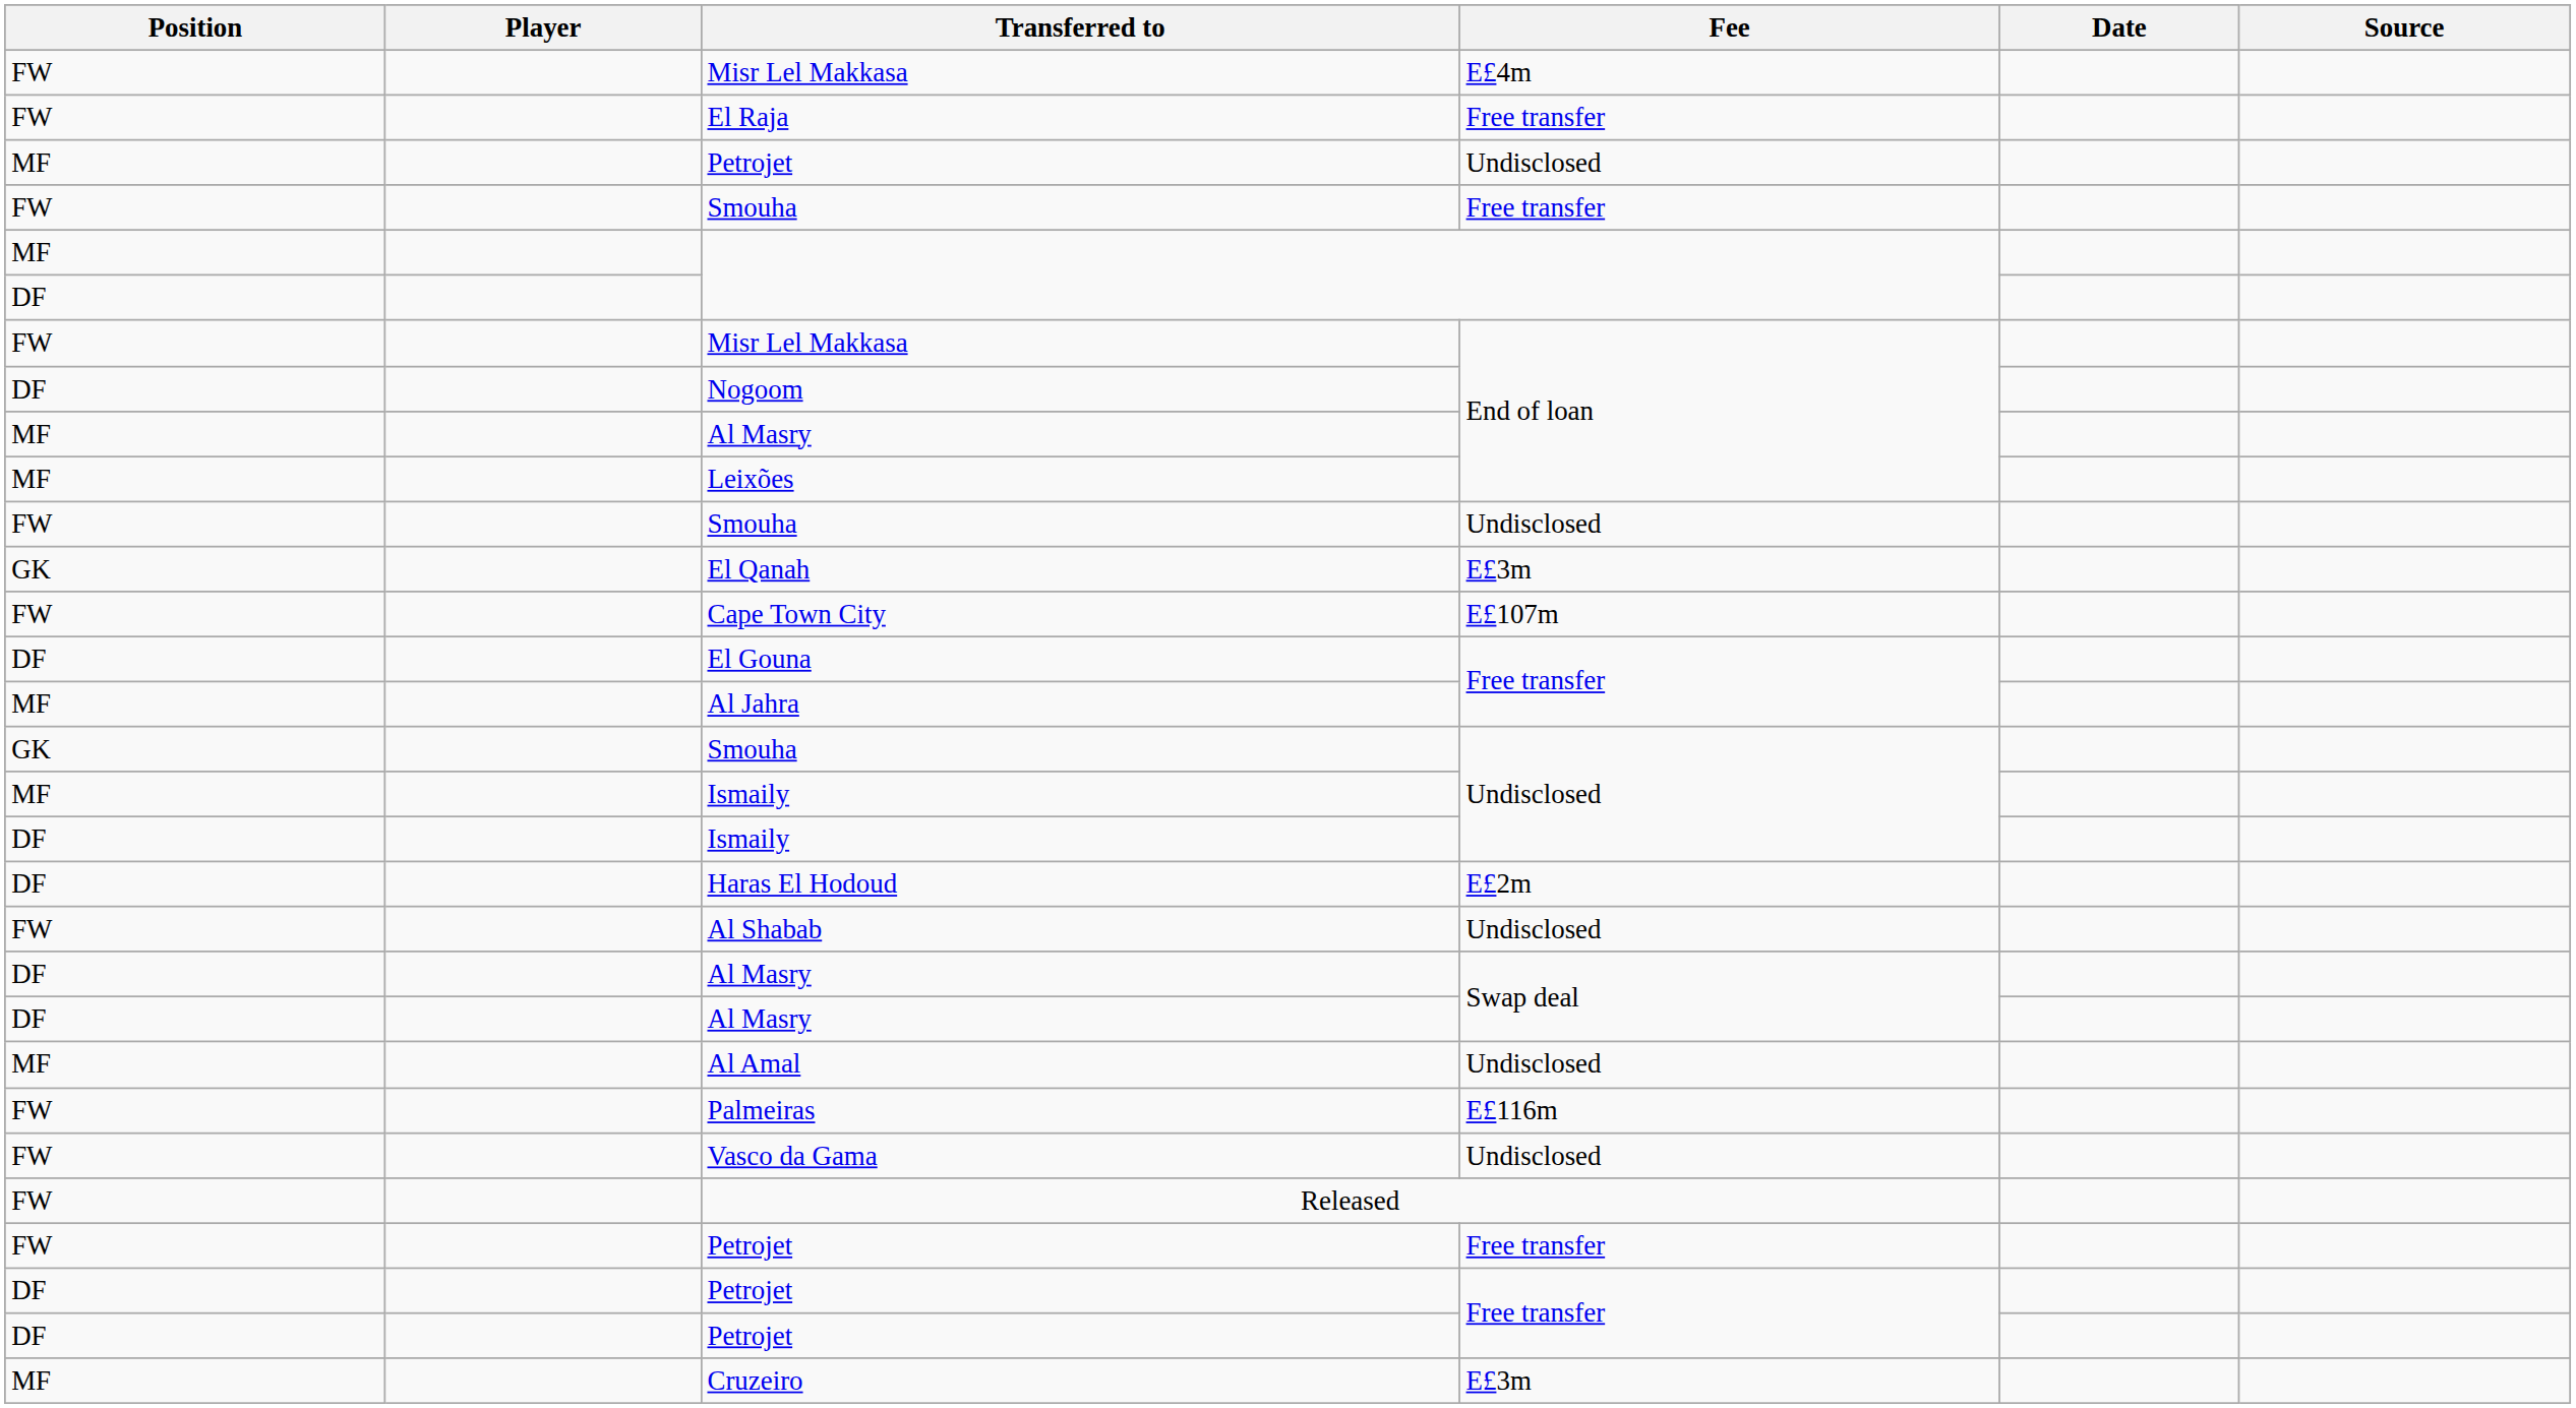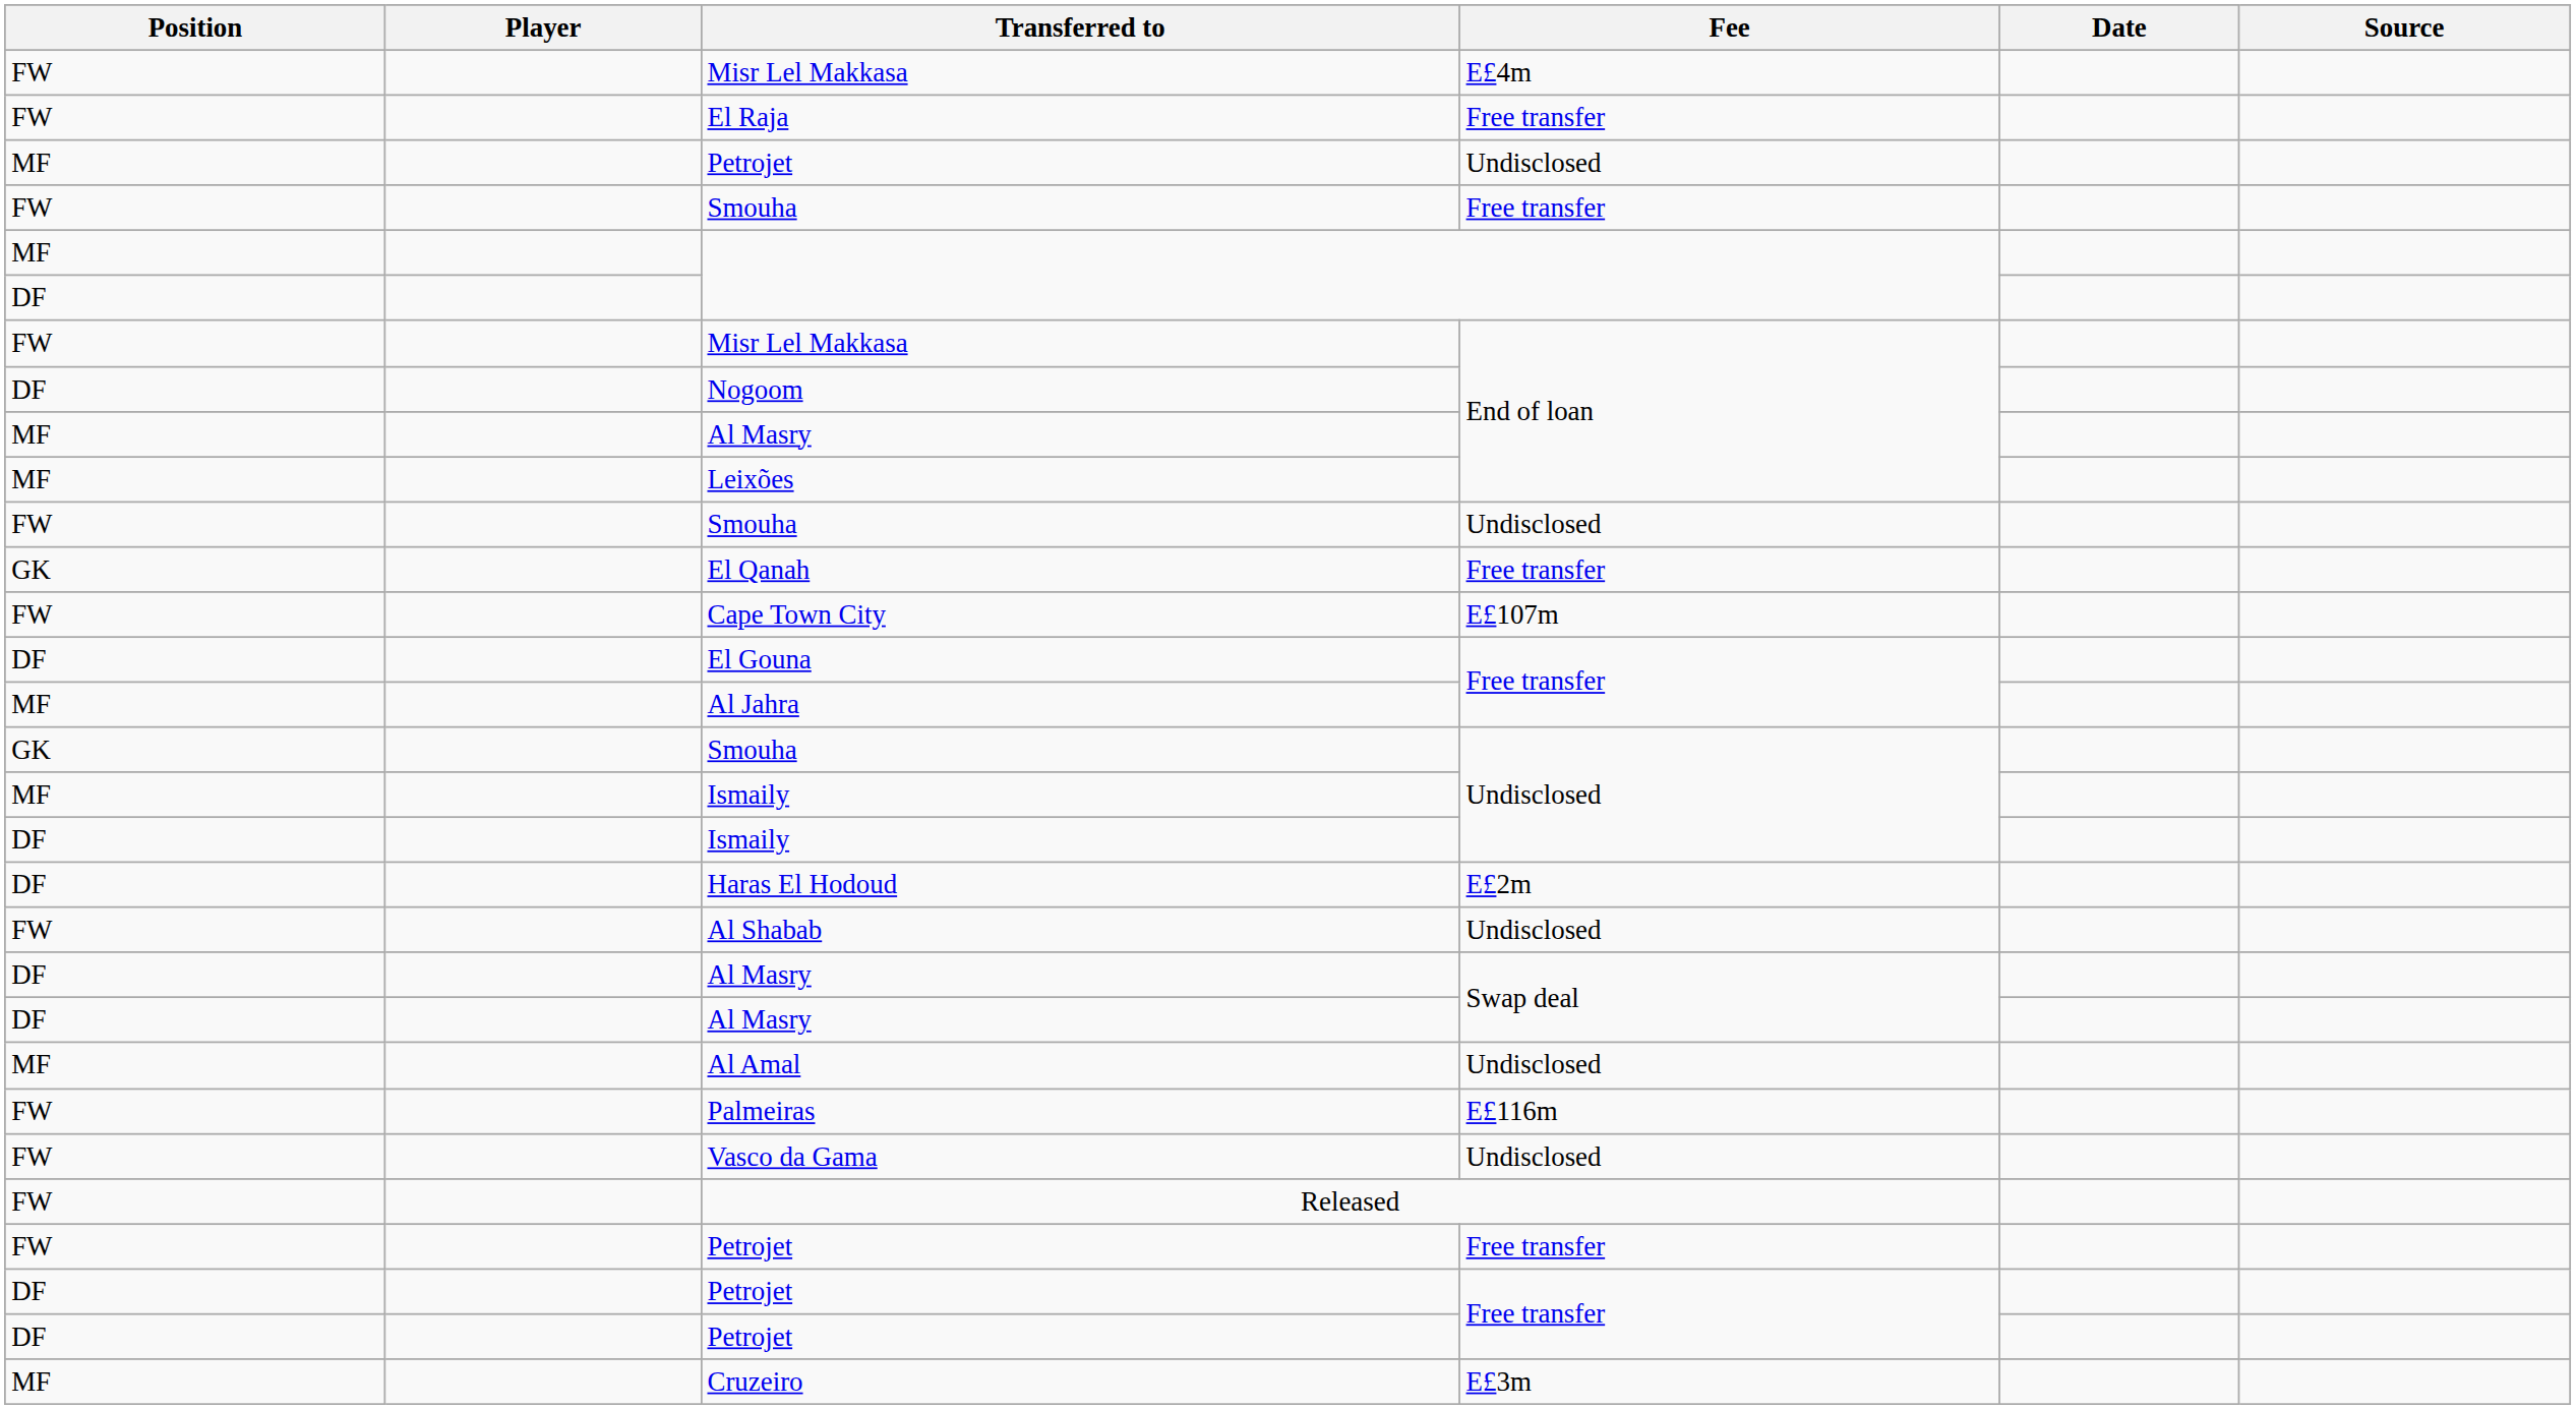 <table class="wikitable sortable" style="width:90%; text-align:center; font-size:95%; text-align:left">
 <tr>
 <th>Position</th>
 <th>Player</th>
 <th>Transferred to</th>
 <th>Fee</th>
 <th>Date</th>
 <th>Source</th>
 </tr>
 <tr>
 <td>FW</td>
 <td></td>
 <td> <a href='#'>Misr Lel Makkasa</a></td>
 <td><a href='#'>E£</a>4m</td>
 <td></td>
 <td></td>
 </tr>
 <tr>
 <td>FW</td>
 <td></td>
 <td> <a href='#'>El Raja</a></td>
 <td><a href='#'>Free transfer</a></td>
 <td></td>
 <td></td>
 </tr>
 <tr>
 <td>MF</td>
 <td></td>
 <td> <a href='#'>Petrojet</a></td>
 <td>Undisclosed</td>
 <td></td>
 <td></td>
 </tr>
 <tr>
 <td>FW</td>
 <td></td>
 <td> <a href='#'>Smouha</a></td>
 <td><a href='#'>Free transfer</a></td>
 <td></td>
 <td></td>
 </tr>
 <tr>
 <td>MF</td>
 <td></td>
 <td rowspan=2 colspan=2></td>
 <td></td>
 <td></td>
 </tr>
 <tr>
 <td>DF</td>
 <td></td>
 <td></td>
 <td></td>
 </tr>
 <tr>
 <td>FW</td>
 <td></td>
 <td> <a href='#'>Misr Lel Makkasa</a></td>
 <td rowspan=4>End of loan</td>
 <td></td>
 <td></td>
 </tr>
 <tr>
 <td>DF</td>
 <td></td>
 <td> <a href='#'>Nogoom</a></td>
 <td></td>
 <td></td>
 </tr>
 <tr>
 <td>MF</td>
 <td></td>
 <td> <a href='#'>Al Masry</a></td>
 <td></td>
 <td></td>
 </tr>
 <tr>
 <td>MF</td>
 <td></td>
 <td> <a href='#'>Leixões</a></td>
 <td></td>
 <td></td>
 </tr>
 <tr>
 <td>FW</td>
 <td></td>
 <td> <a href='#'>Smouha</a></td>
 <td>Undisclosed</td>
 <td></td>
 <td></td>
 </tr>
 <tr>
 <td>GK</td>
 <td></td>
 <td> <a href='#'>El Qanah</a></td>
-<td><a href='#'>E£</a>3m</td>
+<td><a href='#'>Free transfer</a></td>
 <td></td>
 <td></td>
 </tr>
 <tr>
 <td>FW</td>
 <td></td>
 <td> <a href='#'>Cape Town City</a></td>
 <td><a href='#'>E£</a>107m</td>
 <td></td>
 <td></td>
 </tr>
 <tr>
 <td>DF</td>
 <td></td>
 <td> <a href='#'>El Gouna</a></td>
 <td rowspan=2><a href='#'>Free transfer</a></td>
 <td></td>
 <td></td>
 </tr>
 <tr>
 <td>MF</td>
 <td></td>
 <td> <a href='#'>Al Jahra</a></td>
 <td></td>
 <td></td>
 </tr>
 <tr>
 <td>GK</td>
 <td></td>
 <td> <a href='#'>Smouha</a></td>
 <td rowspan=3>Undisclosed</td>
 <td></td>
 <td></td>
 </tr>
 <tr>
 <td>MF</td>
 <td></td>
 <td> <a href='#'>Ismaily</a></td>
 <td></td>
 <td></td>
 </tr>
 <tr>
 <td>DF</td>
 <td></td>
 <td> <a href='#'>Ismaily</a></td>
 <td></td>
 <td></td>
 </tr>
 <tr>
 <td>DF</td>
 <td></td>
 <td> <a href='#'>Haras El Hodoud</a></td>
 <td><a href='#'>E£</a>2m</td>
 <td></td>
 <td></td>
 </tr>
 <tr>
 <td>FW</td>
 <td></td>
 <td> <a href='#'>Al Shabab</a></td>
 <td>Undisclosed</td>
 <td></td>
 <td></td>
 </tr>
 <tr>
 <td>DF</td>
 <td></td>
 <td> <a href='#'>Al Masry</a></td>
 <td rowspan=2>Swap deal</td>
 <td></td>
 <td></td>
 </tr>
 <tr>
 <td>DF</td>
 <td></td>
 <td> <a href='#'>Al Masry</a></td>
 <td></td>
 <td></td>
 </tr>
 <tr>
 <td>MF</td>
 <td></td>
 <td> <a href='#'>Al Amal</a></td>
 <td>Undisclosed</td>
 <td></td>
 <td></td>
 </tr>
 <tr>
 <td>FW</td>
 <td></td>
 <td> <a href='#'>Palmeiras</a></td>
 <td><a href='#'>E£</a>116m</td>
 <td></td>
 <td></td>
 </tr>
 <tr>
 <td>FW</td>
 <td></td>
 <td> <a href='#'>Vasco da Gama</a></td>
 <td>Undisclosed</td>
 <td></td>
 <td></td>
 </tr>
 <tr>
 <td>FW</td>
 <td></td>
 <td colspan=2 style="text-align:center;">Released</td>
 <td></td>
 <td></td>
 </tr>
 <tr>
 <td>FW</td>
 <td></td>
 <td> <a href='#'>Petrojet</a></td>
 <td><a href='#'>Free transfer</a></td>
 <td></td>
 <td></td>
 </tr>
 <tr>
 <td>DF</td>
 <td></td>
 <td> <a href='#'>Petrojet</a></td>
 <td rowspan=2><a href='#'>Free transfer</a></td>
 <td></td>
 <td></td>
 </tr>
 <tr>
 <td>DF</td>
 <td></td>
 <td> <a href='#'>Petrojet</a></td>
 <td></td>
 <td></td>
 </tr>
 <tr>
 <td>MF</td>
 <td></td>
 <td> <a href='#'>Cruzeiro</a></td>
 <td><a href='#'>E£</a>3m</td>
 <td></td>
 <td></td>
 </tr>
 </table>
